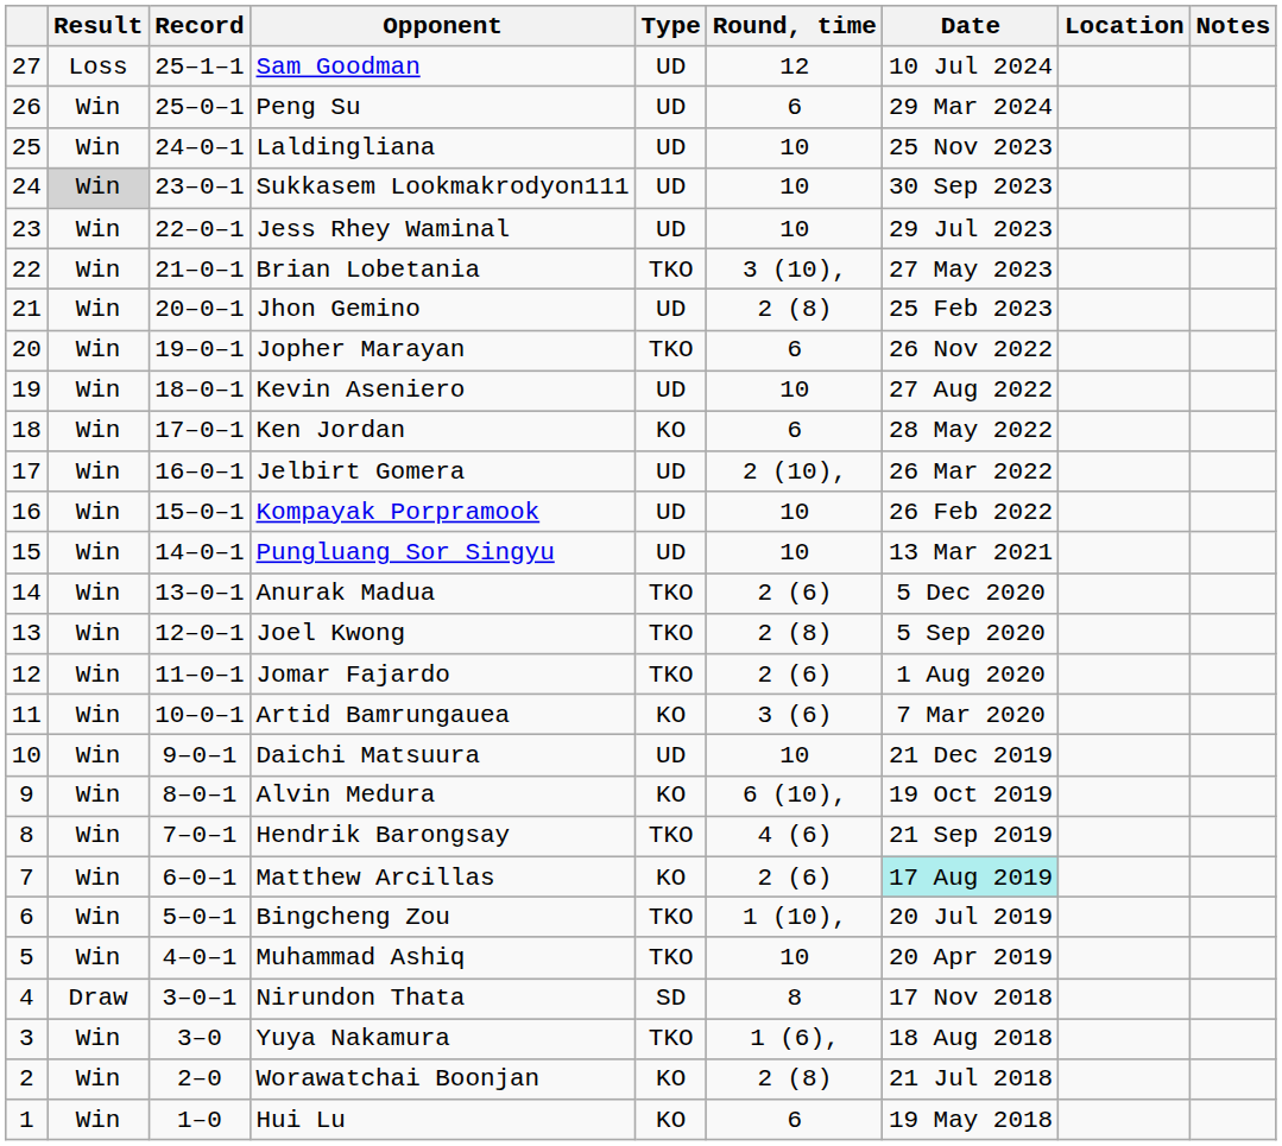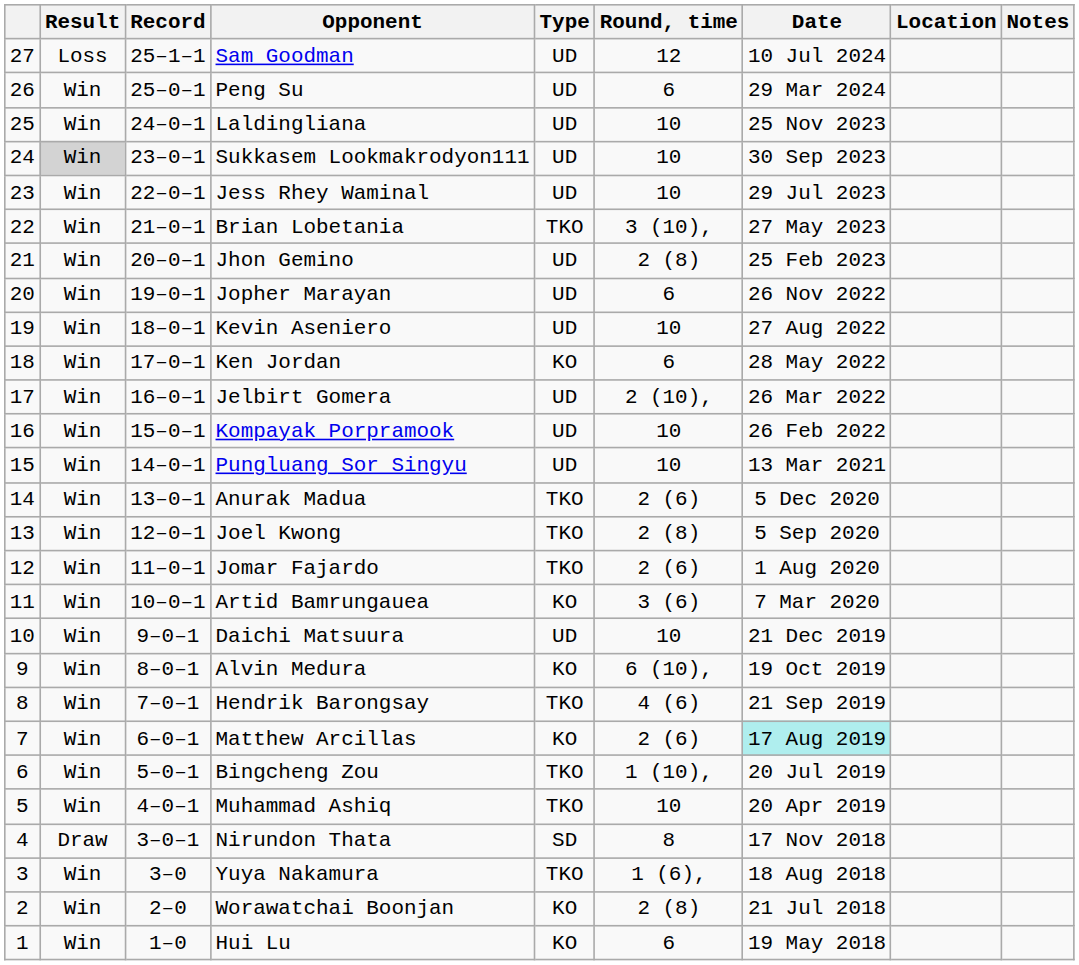 <table class="wikitable" style="text-align:center">
 <tr>
 <th></th>
 <th>Result</th>
 <th>Record</th>
 <th>Opponent</th>
 <th>Type</th>
 <th>Round, time</th>
 <th>Date</th>
 <th>Location</th>
 <th>Notes</th>
 </tr>
 <tr>
 <td>27</td>
 <td>Loss</td>
 <td>25–1–1</td>
 <td style="text-align:left;"><a href='#'>Sam Goodman</a></td>
 <td>UD</td>
 <td>12</td>
 <td>10 Jul 2024</td>
 <td style="text-align:left;"></td>
 <td></td>
 </tr>
 <tr>
 <td>26</td>
 <td>Win</td>
 <td>25–0–1</td>
 <td align=left>Peng Su</td>
 <td>UD</td>
 <td>6</td>
 <td>29 Mar 2024</td>
 <td align=left></td>
 <td></td>
 </tr>
 <tr>
 <td>25</td>
 <td>Win</td>
 <td>24–0–1</td>
 <td align=left>Laldingliana</td>
 <td>UD</td>
 <td>10</td>
 <td>25 Nov 2023</td>
 <td align=left></td>
 <td align=left></td>
 </tr>
 <tr>
 <td>24</td>
 <td style="background: lightgrey;">Win</td>
 <td>23–0–1</td>
 <td align=left>Sukkasem Lookmakrodyon111</td>
 <td>UD</td>
 <td>10</td>
 <td>30 Sep 2023</td>
 <td align=left></td>
 <td align=left></td>
 </tr>
 <tr>
 <td>23</td>
 <td>Win</td>
 <td>22–0–1</td>
 <td align=left>Jess Rhey Waminal</td>
 <td>UD</td>
 <td>10</td>
 <td>29 Jul 2023</td>
 <td align=left></td>
 <td align=left></td>
 </tr>
 <tr>
 <td>22</td>
 <td>Win</td>
 <td>21–0–1</td>
 <td align=left>Brian Lobetania</td>
 <td>TKO</td>
 <td>3 (10), </td>
 <td>27 May 2023</td>
 <td align=left></td>
 <td align=left></td>
 </tr>
 <tr>
 <td>21</td>
 <td>Win</td>
 <td>20–0–1</td>
 <td align=left>Jhon Gemino</td>
 <td>UD</td>
 <td>2 (8)</td>
 <td>25 Feb 2023</td>
 <td align=left></td>
 <td align=left></td>
 </tr>
 <tr>
 <td>20</td>
 <td>Win</td>
 <td>19–0–1</td>
 <td align=left>Jopher Marayan</td>
-<td>TKO</td>
+<td>UD</td>
 <td>6</td>
 <td>26 Nov 2022</td>
 <td align=left></td>
 <td></td>
 </tr>
 <tr>
 <td>19</td>
 <td>Win</td>
 <td>18–0–1</td>
 <td align=left>Kevin Aseniero</td>
 <td>UD</td>
 <td>10</td>
 <td>27 Aug 2022</td>
 <td align=left></td>
 <td align=left></td>
 </tr>
 <tr>
 <td>18</td>
 <td>Win</td>
 <td>17–0–1</td>
 <td align=left>Ken Jordan</td>
 <td>KO</td>
 <td>6</td>
 <td>28 May 2022</td>
 <td align=left></td>
 <td align=left></td>
 </tr>
 <tr>
 <td>17</td>
 <td>Win</td>
 <td>16–0–1</td>
 <td align=left>Jelbirt Gomera</td>
 <td>UD</td>
 <td>2 (10), </td>
 <td>26 Mar 2022</td>
 <td align=left></td>
 <td align=left></td>
 </tr>
 <tr>
 <td>16</td>
 <td>Win</td>
 <td>15–0–1</td>
 <td align=left><a href='#'>Kompayak Porpramook</a></td>
 <td>UD</td>
 <td>10</td>
 <td>26 Feb 2022</td>
 <td align=left></td>
 <td align=left></td>
 </tr>
 <tr>
 <td>15</td>
 <td>Win</td>
 <td>14–0–1</td>
 <td align=left><a href='#'>Pungluang Sor Singyu</a></td>
 <td>UD</td>
 <td>10</td>
 <td>13 Mar 2021</td>
 <td align=left></td>
 <td align=left></td>
 </tr>
 <tr>
 <td>14</td>
 <td>Win</td>
 <td>13–0–1</td>
 <td align=left>Anurak Madua</td>
 <td>TKO</td>
 <td>2 (6)</td>
 <td>5 Dec 2020</td>
 <td align=left></td>
 <td align=left></td>
 </tr>
 <tr>
 <td>13</td>
 <td>Win</td>
 <td>12–0–1</td>
 <td align=left>Joel Kwong</td>
 <td>TKO</td>
 <td>2 (8)</td>
 <td>5 Sep 2020</td>
 <td align=left></td>
 <td align=left></td>
 </tr>
 <tr>
 <td>12</td>
 <td>Win</td>
 <td>11–0–1</td>
 <td align=left>Jomar Fajardo</td>
 <td>TKO</td>
 <td>2 (6)</td>
 <td>1 Aug 2020</td>
 <td align=left></td>
 <td align=left></td>
 </tr>
 <tr>
 <td>11</td>
 <td>Win</td>
 <td>10–0–1</td>
 <td align=left>Artid Bamrungauea</td>
 <td>KO</td>
 <td>3 (6)</td>
 <td>7 Mar 2020</td>
 <td align=left></td>
 <td align=left></td>
 </tr>
 <tr>
 <td>10</td>
 <td>Win</td>
 <td>9–0–1</td>
 <td align=left>Daichi Matsuura</td>
 <td>UD</td>
 <td>10</td>
 <td>21 Dec 2019</td>
 <td align=left></td>
 <td align=left></td>
 </tr>
 <tr>
 <td>9</td>
 <td>Win</td>
 <td>8–0–1</td>
 <td align=left>Alvin Medura</td>
 <td>KO</td>
 <td>6 (10), </td>
 <td>19 Oct 2019</td>
 <td align=left></td>
 <td align=left></td>
 </tr>
 <tr>
 <td>8</td>
 <td>Win</td>
 <td>7–0–1</td>
 <td align=left>Hendrik Barongsay</td>
 <td>TKO</td>
 <td>4 (6)</td>
 <td>21 Sep 2019</td>
 <td align=left></td>
 <td align=left></td>
 </tr>
 <tr>
 <td>7</td>
 <td>Win</td>
 <td>6–0–1</td>
 <td align=left>Matthew Arcillas</td>
 <td>KO</td>
 <td>2 (6)</td>
 <td style="background: paleturquoise;">17 Aug 2019</td>
 <td align=left></td>
 <td align=left></td>
 </tr>
 <tr>
 <td>6</td>
 <td>Win</td>
 <td>5–0–1</td>
 <td align=left>Bingcheng Zou</td>
 <td>TKO</td>
 <td>1 (10), </td>
 <td>20 Jul 2019</td>
 <td align=left></td>
 <td align=left></td>
 </tr>
 <tr>
 <td>5</td>
 <td>Win</td>
 <td>4–0–1</td>
 <td align=left>Muhammad Ashiq</td>
 <td>TKO</td>
 <td>10</td>
 <td>20 Apr 2019</td>
 <td align=left></td>
 <td align=left></td>
 </tr>
 <tr>
 <td>4</td>
 <td>Draw</td>
 <td>3–0–1</td>
 <td align=left>Nirundon Thata</td>
 <td>SD</td>
 <td>8</td>
 <td>17 Nov 2018</td>
 <td align=left></td>
 <td align=left></td>
 </tr>
 <tr>
 <td>3</td>
 <td>Win</td>
 <td>3–0</td>
 <td align=left>Yuya Nakamura</td>
 <td>TKO</td>
 <td>1 (6), </td>
 <td>18 Aug 2018</td>
 <td align=left></td>
 <td align=left></td>
 </tr>
 <tr>
 <td>2</td>
 <td>Win</td>
 <td>2–0</td>
 <td align=left>Worawatchai Boonjan</td>
 <td>KO</td>
 <td>2 (8)</td>
 <td>21 Jul 2018</td>
 <td align=left></td>
 <td align=left></td>
 </tr>
 <tr>
 <td>1</td>
 <td>Win</td>
 <td>1–0</td>
 <td align=left>Hui Lu</td>
 <td>KO</td>
 <td>6</td>
 <td>19 May 2018</td>
 <td align=left></td>
 <td align=left></td>
 </tr>
 </table>
